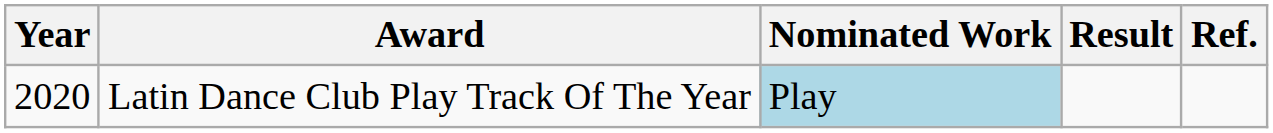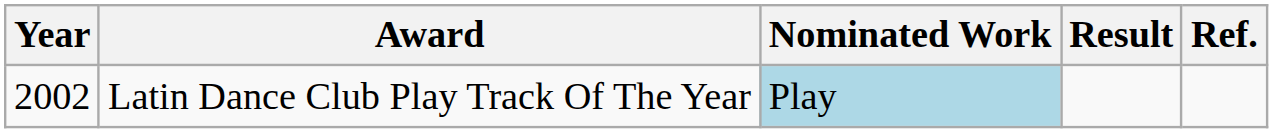 <table class="wikitable">
 <tr>
 <th>Year</th>
 <th>Award</th>
 <th>Nominated Work</th>
 <th>Result</th>
 <th>Ref.</th>
 </tr>
 <tr>
-<td>2020</td>
+<td>2002</td>
 <td>Latin Dance Club Play Track Of The Year</td>
 <td style="background: lightblue;">Play</td>
 <td></td>
 <td></td>
 </tr>
 </table>
